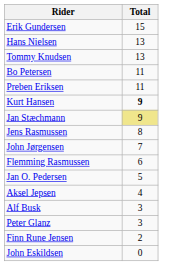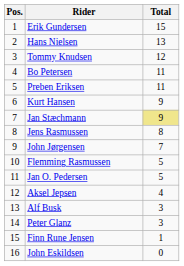 <table class=wikitable style="font-size:93%;">
 <tr>
+<th width=25px>Pos.</th>
 <th width=180px>Rider</th>
 <th width=50px>Total</th>
 </tr>
 <tr align=center>
+<td>1</td>
 <td align=left><a href='#'>Erik Gundersen</a></td>
 <td>15</td>
 </tr>
 <tr align=center>
+<td>2</td>
 <td align=left><a href='#'>Hans Nielsen</a></td>
 <td>13</td>
 </tr>
 <tr align=center>
+<td>3</td>
 <td align=left><a href='#'>Tommy Knudsen</a></td>
-<td>13</td>
+<td>12</td>
 </tr>
 <tr align=center>
+<td>4</td>
 <td align=left><a href='#'>Bo Petersen</a></td>
 <td>11</td>
 </tr>
 <tr align=center>
+<td>5</td>
 <td align=left><a href='#'>Preben Eriksen</a></td>
 <td>11</td>
 </tr>
 <tr align=center>
+<td>6</td>
 <td align=left><a href='#'>Kurt Hansen</a></td>
-<td><strong>9</strong></td>
+<td>9</td>
 </tr>
 <tr align=center>
+<td>7</td>
 <td align=left><a href='#'>Jan Stæchmann</a></td>
 <td style="background: khaki;">9</td>
 </tr>
 <tr align=center>
+<td>8</td>
 <td align=left><a href='#'>Jens Rasmussen</a></td>
 <td>8</td>
 </tr>
 <tr align=center>
+<td>9</td>
 <td align=left><a href='#'>John Jørgensen</a></td>
 <td>7</td>
 </tr>
 <tr align=center>
+<td>10</td>
 <td align=left><a href='#'>Flemming Rasmussen</a></td>
-<td>6</td>
+<td>5</td>
 </tr>
 <tr align=center>
+<td>11</td>
 <td align=left><a href='#'>Jan O. Pedersen</a></td>
 <td>5</td>
 </tr>
 <tr align=center>
+<td>12</td>
 <td align=left><a href='#'>Aksel Jepsen</a></td>
 <td>4</td>
 </tr>
 <tr align=center>
+<td>13</td>
 <td align=left><a href='#'>Alf Busk</a></td>
 <td>3</td>
 </tr>
 <tr align=center>
+<td>14</td>
 <td align=left><a href='#'>Peter Glanz</a></td>
 <td>3</td>
 </tr>
 <tr align=center>
+<td>15</td>
 <td align=left><a href='#'>Finn Rune Jensen</a></td>
-<td>2</td>
+<td>1</td>
 </tr>
 <tr align=center>
+<td>16</td>
 <td align=left><a href='#'>John Eskildsen</a></td>
 <td>0</td>
 </tr>
 </table>
